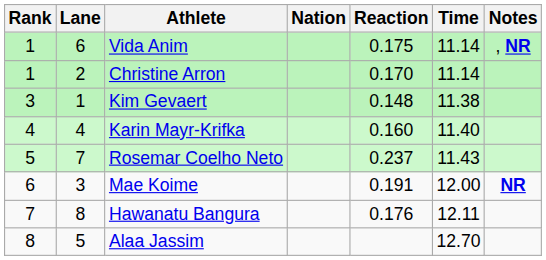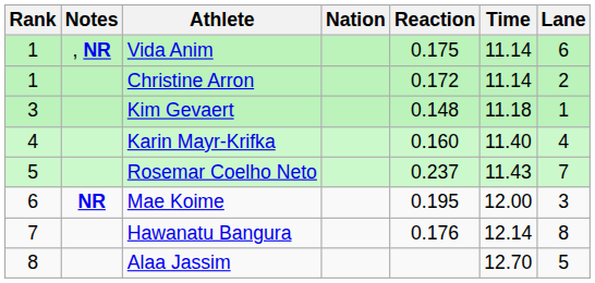 <table class="wikitable sortable" style="text-align:center">
 <tr>
 <th>Rank</th>
-<th>Lane</th>
+<th>Notes</th>
 <th>Athlete</th>
 <th>Nation</th>
 <th>Reaction</th>
 <th>Time</th>
-<th>Notes</th>
+<th>Lane</th>
 </tr>
 <tr bgcolor=#bbf3bb>
 <td>1</td>
-<td>6</td>
+<td>, <strong><a href='#'>NR</a></strong></td>
 <td align=left><a href='#'>Vida Anim</a></td>
 <td align=left></td>
 <td>0.175</td>
 <td>11.14</td>
-<td>, <strong><a href='#'>NR</a></strong></td>
+<td>6</td>
 </tr>
 <tr bgcolor=#bbf3bb>
 <td>1</td>
-<td>2</td>
+<td></td>
 <td align=left><a href='#'>Christine Arron</a></td>
 <td align=left></td>
-<td>0.170</td>
+<td>0.172</td>
 <td>11.14</td>
-<td></td>
+<td>2</td>
 </tr>
 <tr bgcolor=#bbf3bb>
 <td>3</td>
-<td>1</td>
+<td></td>
 <td align=left><a href='#'>Kim Gevaert</a></td>
 <td align=left></td>
 <td>0.148</td>
-<td>11.38</td>
-<td></td>
+<td>11.18</td>
+<td>1</td>
 </tr>
 <tr bgcolor=#ccf9cc>
 <td>4</td>
-<td>4</td>
+<td></td>
 <td align=left><a href='#'>Karin Mayr-Krifka</a></td>
 <td align=left></td>
 <td>0.160</td>
 <td>11.40</td>
-<td></td>
+<td>4</td>
 </tr>
 <tr bgcolor=#ccf9cc>
 <td>5</td>
-<td>7</td>
+<td></td>
 <td align=left><a href='#'>Rosemar Coelho Neto</a></td>
 <td align=left></td>
 <td>0.237</td>
 <td>11.43</td>
-<td></td>
+<td>7</td>
 </tr>
 <tr>
 <td>6</td>
-<td>3</td>
+<td><strong><a href='#'>NR</a></strong></td>
 <td align=left><a href='#'>Mae Koime</a></td>
 <td align=left></td>
-<td>0.191</td>
+<td>0.195</td>
 <td>12.00</td>
-<td><strong><a href='#'>NR</a></strong></td>
+<td>3</td>
 </tr>
 <tr>
 <td>7</td>
-<td>8</td>
+<td></td>
 <td align=left><a href='#'>Hawanatu Bangura</a></td>
 <td align=left></td>
 <td>0.176</td>
-<td>12.11</td>
-<td></td>
+<td>12.14</td>
+<td>8</td>
 </tr>
 <tr>
 <td>8</td>
-<td>5</td>
+<td></td>
 <td align=left><a href='#'>Alaa Jassim</a></td>
 <td align=left></td>
 <td></td>
 <td>12.70</td>
-<td></td>
+<td>5</td>
 </tr>
 </table>
